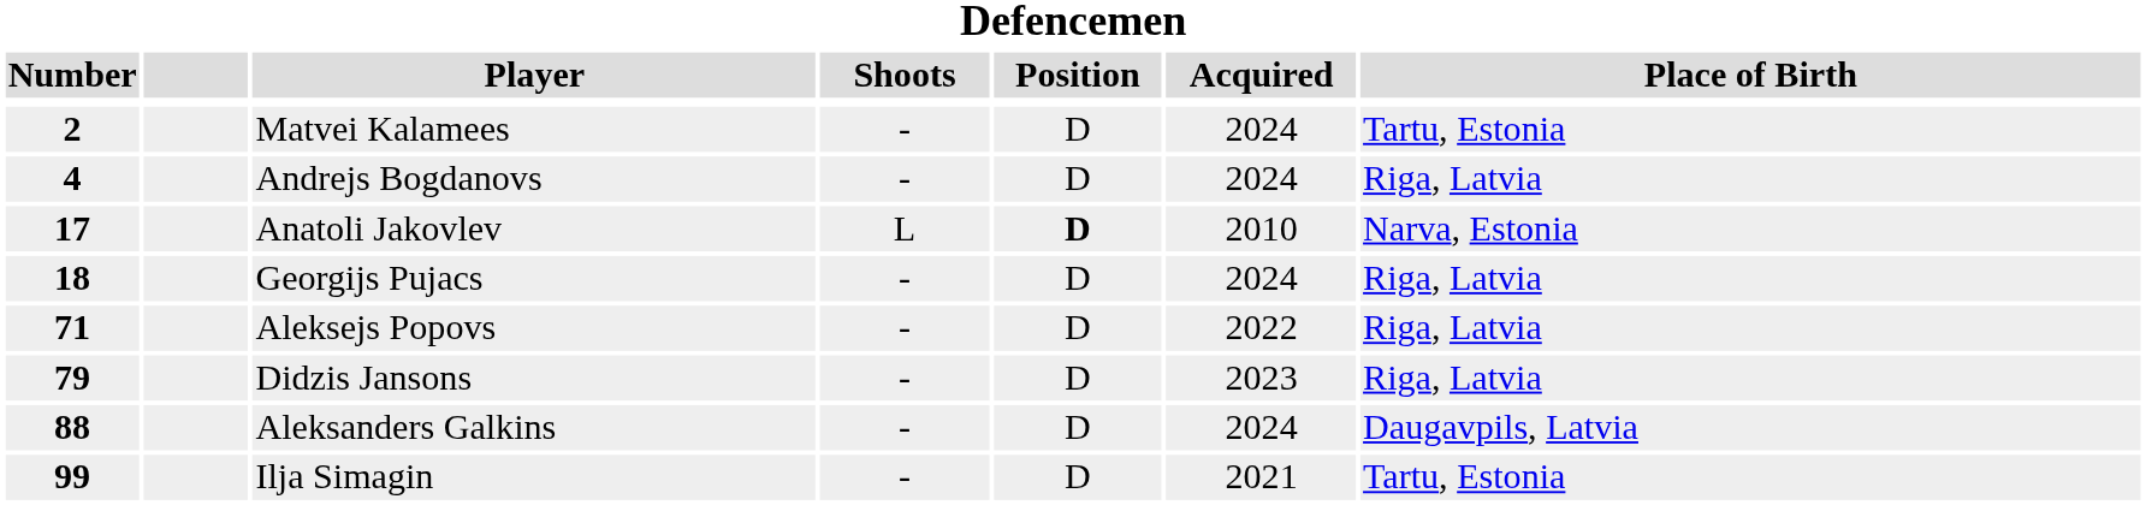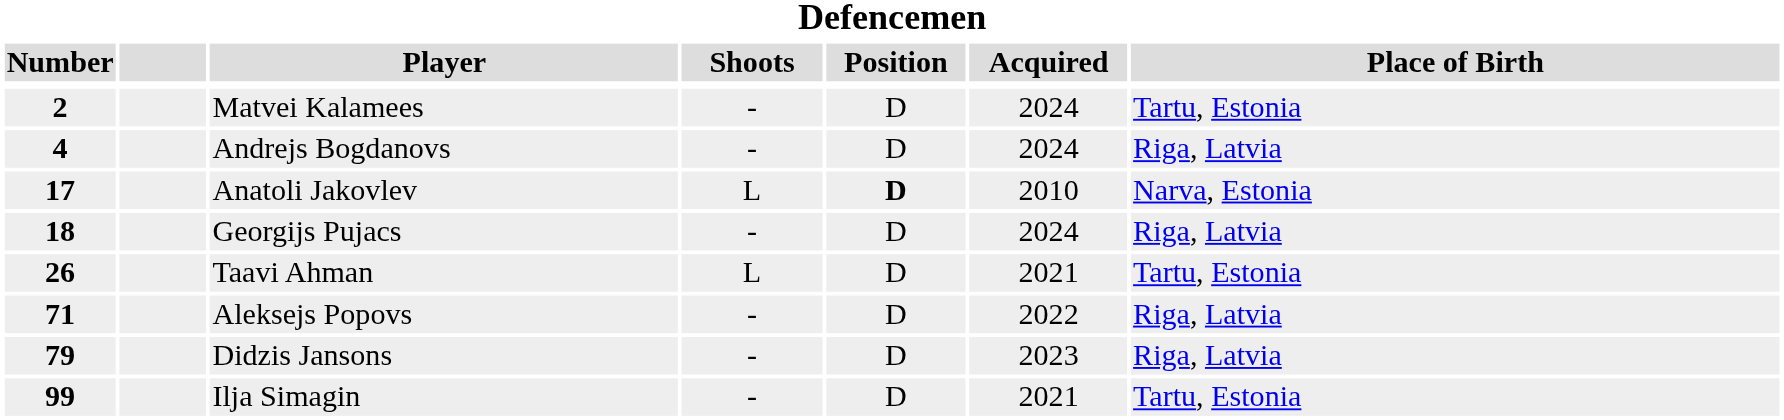 <table width=75%>
 <tr>
 <th colspan=7><big>Defencemen</big></th>
 </tr>
 <tr bgcolor="#dddddd">
 <th width=5%>Number</th>
 <th width=5%></th>
 <th !width=15%>Player</th>
 <th width=8%>Shoots</th>
 <th width=8%>Position</th>
 <th width=9%>Acquired</th>
 <th width=37%>Place of Birth</th>
 </tr>
 <tr>
 </tr>
 <tr bgcolor="#eeeeee">
 <td align=center><strong>2</strong></td>
 <td align=center></td>
 <td>Matvei Kalamees</td>
 <td align=center>-</td>
 <td align=center>D</td>
 <td align=center>2024</td>
 <td><a href='#'>Tartu</a>, <a href='#'>Estonia</a></td>
 </tr>
 <tr bgcolor="#eeeeee">
 <td align=center><strong>4</strong></td>
 <td align=center></td>
 <td>Andrejs Bogdanovs</td>
 <td align=center>-</td>
 <td align=center>D</td>
 <td align=center>2024</td>
 <td><a href='#'>Riga</a>, <a href='#'>Latvia</a></td>
 </tr>
 <tr bgcolor="#eeeeee">
 <td align=center><strong>17</strong></td>
 <td align=center></td>
 <td>Anatoli Jakovlev</td>
 <td align=center>L</td>
 <td align=center><strong>D</strong></td>
 <td align=center>2010</td>
 <td><a href='#'>Narva</a>, <a href='#'>Estonia</a></td>
 </tr>
 <tr bgcolor="#eeeeee">
 <td align=center><strong>18</strong></td>
 <td align=center></td>
 <td>Georgijs Pujacs</td>
 <td align=center>-</td>
 <td align=center>D</td>
 <td align=center>2024</td>
 <td><a href='#'>Riga</a>, <a href='#'>Latvia</a></td>
 </tr>
 <tr bgcolor="#eeeeee">
+<td align=center><strong>26</strong></td>
+<td align=center></td>
+<td>Taavi Ahman</td>
+<td align=center>L</td>
+<td align=center>D</td>
+<td align=center>2021</td>
+<td><a href='#'>Tartu</a>, <a href='#'>Estonia</a></td>
+</tr>
+<tr bgcolor="#eeeeee">
 <td align=center><strong>71</strong></td>
 <td align=center></td>
 <td>Aleksejs Popovs</td>
 <td align=center>-</td>
 <td align=center>D</td>
 <td align=center>2022</td>
 <td><a href='#'>Riga</a>, <a href='#'>Latvia</a></td>
 </tr>
 <tr bgcolor="#eeeeee">
 <td align=center><strong>79</strong></td>
 <td align=center></td>
 <td>Didzis Jansons</td>
 <td align=center>-</td>
 <td align=center>D</td>
 <td align=center>2023</td>
 <td><a href='#'>Riga</a>, <a href='#'>Latvia</a></td>
 </tr>
 <tr bgcolor="#eeeeee">
-<td align=center><strong>88</strong></td>
-<td align=center></td>
-<td>Aleksanders Galkins</td>
-<td align=center>-</td>
-<td align=center>D</td>
-<td align=center>2024</td>
-<td><a href='#'>Daugavpils</a>, <a href='#'>Latvia</a></td>
-</tr>
-<tr bgcolor="#eeeeee">
 <td align=center><strong>99</strong></td>
 <td align=center></td>
 <td>Ilja Simagin</td>
 <td align=center>-</td>
 <td align=center>D</td>
 <td align=center>2021</td>
 <td><a href='#'>Tartu</a>, <a href='#'>Estonia</a></td>
 </tr>
 </table>
